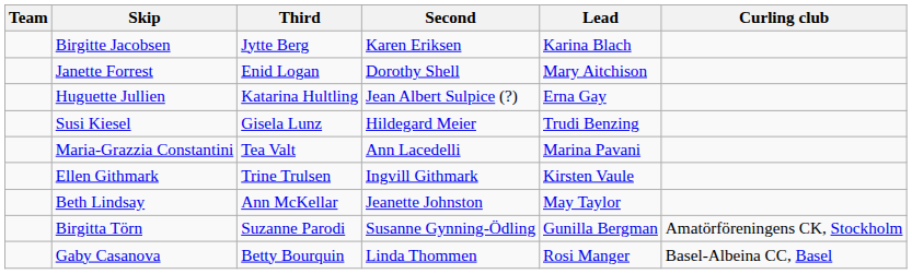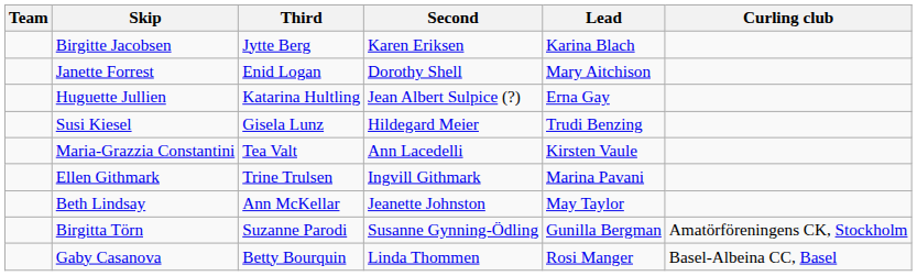 <table class="wikitable">
 <tr>
 <th>Team</th>
 <th>Skip</th>
 <th>Third</th>
 <th>Second</th>
 <th>Lead</th>
 <th>Curling club</th>
 </tr>
 <tr>
 <td></td>
 <td><a href='#'>Birgitte Jacobsen</a></td>
 <td><a href='#'>Jytte Berg</a></td>
 <td><a href='#'>Karen Eriksen</a></td>
 <td><a href='#'>Karina Blach</a></td>
 <td></td>
 </tr>
 <tr>
 <td></td>
 <td><a href='#'>Janette Forrest</a></td>
 <td><a href='#'>Enid Logan</a></td>
 <td><a href='#'>Dorothy Shell</a></td>
 <td><a href='#'>Mary Aitchison</a></td>
 <td></td>
 </tr>
 <tr>
 <td></td>
 <td><a href='#'>Huguette Jullien</a></td>
 <td><a href='#'>Katarina Hultling</a></td>
 <td><a href='#'>Jean Albert Sulpice</a> (?)</td>
 <td><a href='#'>Erna Gay</a></td>
 <td></td>
 </tr>
 <tr>
 <td></td>
 <td><a href='#'>Susi Kiesel</a></td>
 <td><a href='#'>Gisela Lunz</a></td>
 <td><a href='#'>Hildegard Meier</a></td>
 <td><a href='#'>Trudi Benzing</a></td>
 <td></td>
 </tr>
 <tr>
 <td></td>
 <td><a href='#'>Maria-Grazzia Constantini</a></td>
 <td><a href='#'>Tea Valt</a></td>
 <td><a href='#'>Ann Lacedelli</a></td>
-<td><a href='#'>Marina Pavani</a></td>
+<td><a href='#'>Kirsten Vaule</a></td>
 <td></td>
 </tr>
 <tr>
 <td></td>
 <td><a href='#'>Ellen Githmark</a></td>
 <td><a href='#'>Trine Trulsen</a></td>
 <td><a href='#'>Ingvill Githmark</a></td>
-<td><a href='#'>Kirsten Vaule</a></td>
+<td><a href='#'>Marina Pavani</a></td>
 <td></td>
 </tr>
 <tr>
 <td></td>
 <td><a href='#'>Beth Lindsay</a></td>
 <td><a href='#'>Ann McKellar</a></td>
 <td><a href='#'>Jeanette Johnston</a></td>
 <td><a href='#'>May Taylor</a></td>
 <td></td>
 </tr>
 <tr>
 <td></td>
 <td><a href='#'>Birgitta Törn</a></td>
 <td><a href='#'>Suzanne Parodi</a></td>
 <td><a href='#'>Susanne Gynning-Ödling</a></td>
 <td><a href='#'>Gunilla Bergman</a></td>
 <td>Amatörföreningens CK, <a href='#'>Stockholm</a></td>
 </tr>
 <tr>
 <td></td>
 <td><a href='#'>Gaby Casanova</a></td>
 <td><a href='#'>Betty Bourquin</a></td>
 <td><a href='#'>Linda Thommen</a></td>
 <td><a href='#'>Rosi Manger</a></td>
 <td>Basel-Albeina CC, <a href='#'>Basel</a></td>
 </tr>
 </table>
